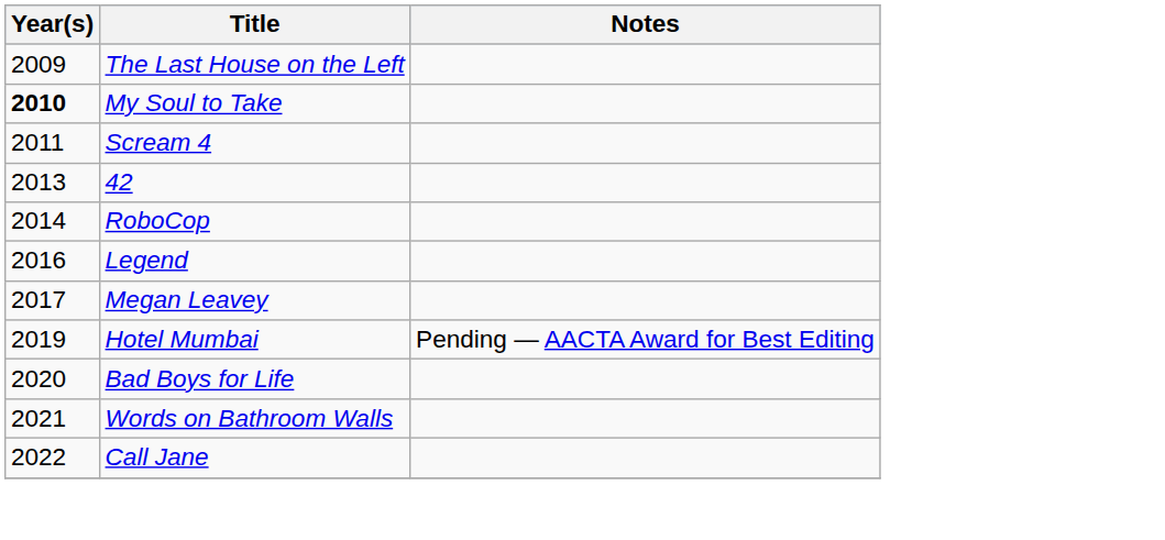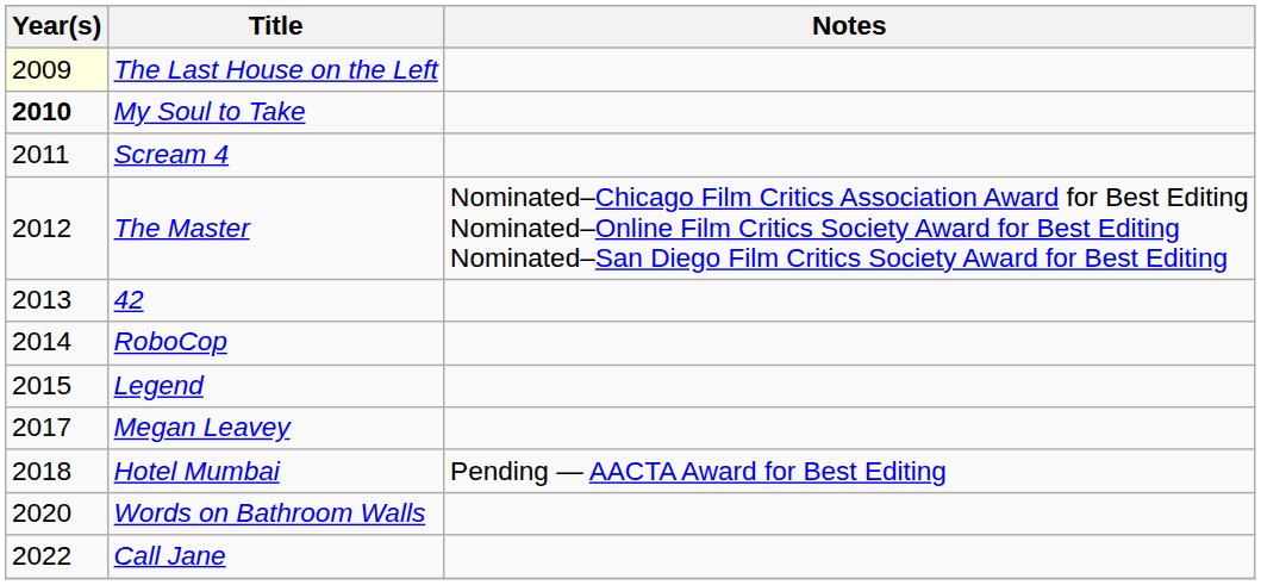 <table class="wikitable">
 <tr style="background:#b0c4de; text-align:center;">
 <th>Year(s)</th>
 <th>Title</th>
 <th>Notes</th>
 </tr>
 <tr>
-<td>2009</td>
+<td style="background: lightyellow;">2009</td>
 <td><em><a href='#'>The Last House on the Left</a></em></td>
 <td></td>
 </tr>
 <tr>
 <td><strong>2010</strong></td>
 <td><em><a href='#'>My Soul to Take</a></em></td>
 <td></td>
 </tr>
 <tr>
 <td>2011</td>
 <td><em><a href='#'>Scream 4</a></em></td>
 <td></td>
 </tr>
 <tr>
+<td>2012</td>
+<td><em><a href='#'>The Master</a></em></td>
+<td>Nominated–<a href='#'>Chicago Film Critics Association Award</a> for Best Editing<br>Nominated–<a href='#'>Online Film Critics Society Award for Best Editing</a><br>Nominated–<a href='#'>San Diego Film Critics Society Award for Best Editing</a></td>
+</tr>
+<tr>
 <td>2013</td>
 <td><em><a href='#'>42</a></em></td>
 <td></td>
 </tr>
 <tr>
 <td>2014</td>
 <td><em><a href='#'>RoboCop</a></em></td>
 <td></td>
 </tr>
 <tr>
-<td>2016</td>
+<td>2015</td>
 <td><em><a href='#'>Legend</a></em></td>
 <td></td>
 </tr>
 <tr>
 <td>2017</td>
 <td><em><a href='#'>Megan Leavey</a></em></td>
 <td></td>
 </tr>
 <tr>
-<td>2019</td>
+<td>2018</td>
 <td><em><a href='#'>Hotel Mumbai</a></em></td>
 <td>Pending — <a href='#'>AACTA Award for Best Editing</a></td>
 </tr>
 <tr>
 <td>2020</td>
-<td><em><a href='#'>Bad Boys for Life</a></em></td>
-<td></td>
-</tr>
-<tr>
-<td>2021</td>
 <td><em><a href='#'>Words on Bathroom Walls</a></em></td>
 <td></td>
 </tr>
 <tr>
 <td>2022</td>
 <td><em><a href='#'>Call Jane</a></em></td>
 <td></td>
 </tr>
 <tr>
 </tr>
 </table>
